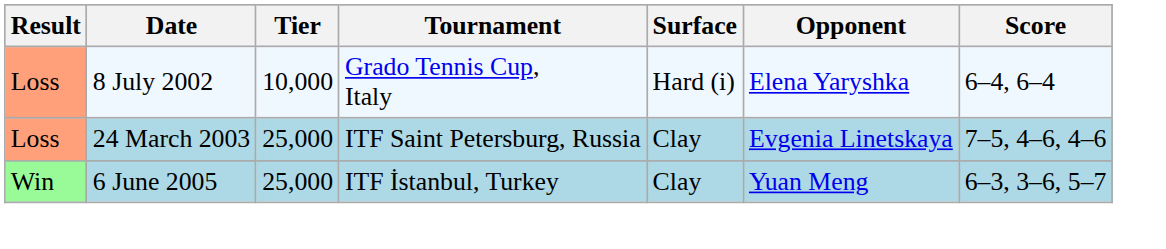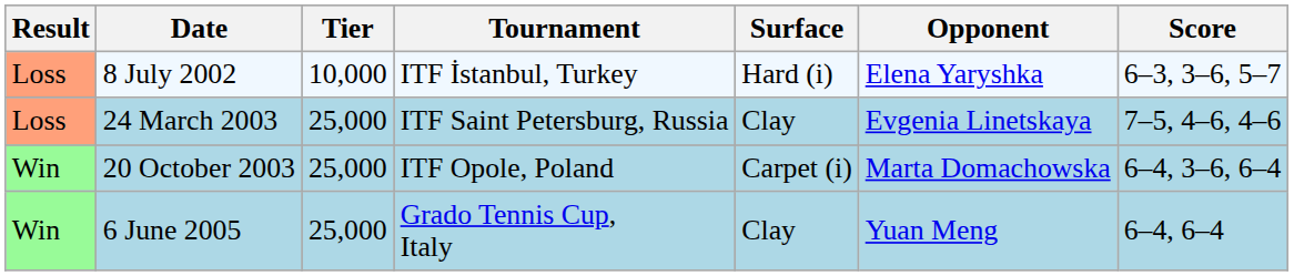 <table class="sortable wikitable" style="font-size:97%;">
 <tr>
 <th>Result</th>
 <th>Date</th>
 <th>Tier</th>
 <th>Tournament</th>
 <th>Surface</th>
 <th>Opponent</th>
 <th class="unsortable">Score</th>
 </tr>
 <tr style="background:#f0f8ff;">
 <td bgcolor=FFA07A>Loss</td>
 <td>8 July 2002</td>
 <td>10,000</td>
-<td><a href='#'>Grado Tennis Cup</a>, <br>Italy</td>
+<td>ITF İstanbul, Turkey</td>
 <td>Hard (i)</td>
 <td> <a href='#'>Elena Yaryshka</a></td>
-<td>6–4, 6–4</td>
+<td>6–3, 3–6, 5–7</td>
 </tr>
 <tr style="background:lightblue;">
 <td bgcolor=FFA07A>Loss</td>
 <td>24 March 2003</td>
 <td>25,000</td>
 <td>ITF Saint Petersburg, Russia</td>
 <td>Clay</td>
 <td> <a href='#'>Evgenia Linetskaya</a></td>
 <td>7–5, 4–6, 4–6</td>
 </tr>
 <tr style="background:lightblue;">
 <td style="background:#98fb98;">Win</td>
+<td>20 October 2003</td>
+<td>25,000</td>
+<td>ITF Opole, Poland</td>
+<td>Carpet (i)</td>
+<td> <a href='#'>Marta Domachowska</a></td>
+<td>6–4, 3–6, 6–4</td>
+</tr>
+<tr style="background:lightblue;">
+<td style="background:#98fb98;">Win</td>
 <td>6 June 2005</td>
 <td>25,000</td>
-<td>ITF İstanbul, Turkey</td>
+<td><a href='#'>Grado Tennis Cup</a>, <br>Italy</td>
 <td>Clay</td>
 <td> <a href='#'>Yuan Meng</a></td>
-<td>6–3, 3–6, 5–7</td>
+<td>6–4, 6–4</td>
 </tr>
 </table>
